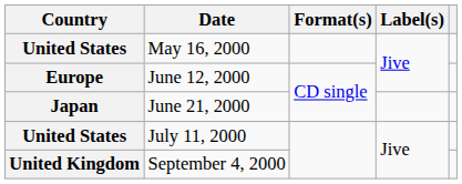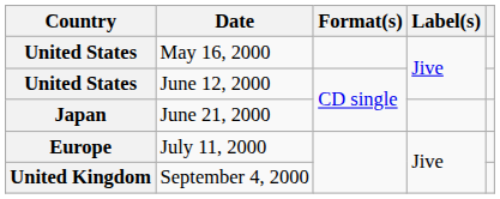 <table class="wikitable plainrowheaders">
 <tr>
 <th scope="col">Country</th>
 <th scope="col">Date</th>
 <th scope="col">Format(s)</th>
 <th scope="col">Label(s)</th>
 <th scope="col"></th>
 </tr>
 <tr>
 <th scope="row">United States</th>
 <td>May 16, 2000</td>
 <td></td>
 <td rowspan="2"><a href='#'>Jive</a></td>
 <td style="text-align:center;"></td>
 </tr>
 <tr>
-<th scope="row">Europe</th>
+<th scope="row">United States</th>
 <td>June 12, 2000</td>
 <td rowspan="2"><a href='#'>CD single</a></td>
 <td style="text-align:center;"></td>
 </tr>
 <tr>
 <th scope="row">Japan</th>
 <td>June 21, 2000</td>
 <td></td>
 <td style="text-align:center;"></td>
 </tr>
 <tr>
-<th scope="row">United States</th>
+<th scope="row">Europe</th>
 <td>July 11, 2000</td>
 <td rowspan="2"></td>
 <td rowspan="2">Jive</td>
 <td style="text-align:center;"></td>
 </tr>
 <tr>
 <th scope="row">United Kingdom</th>
 <td>September 4, 2000</td>
 <td style="text-align:center;"></td>
 </tr>
 </table>
